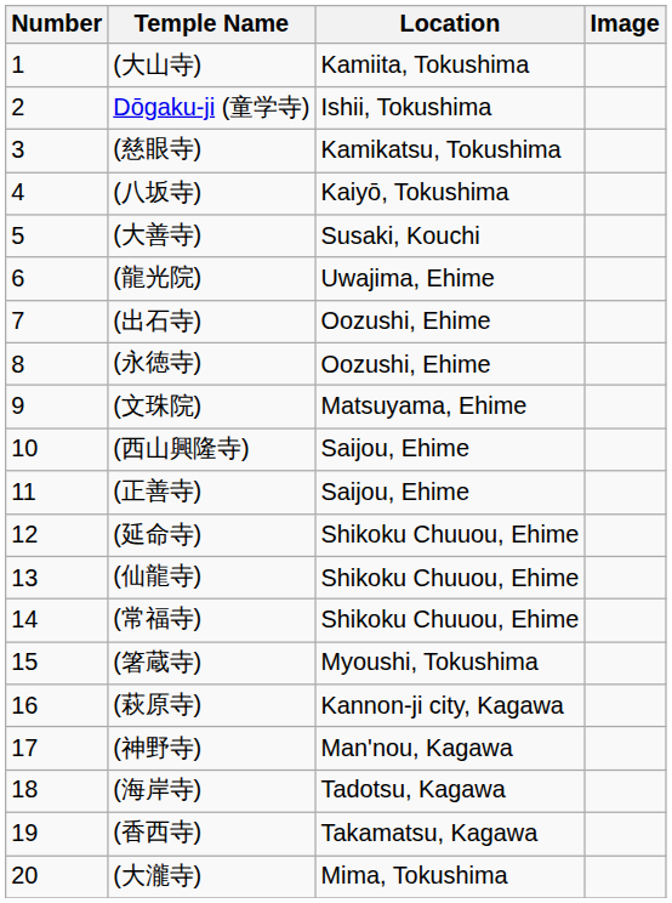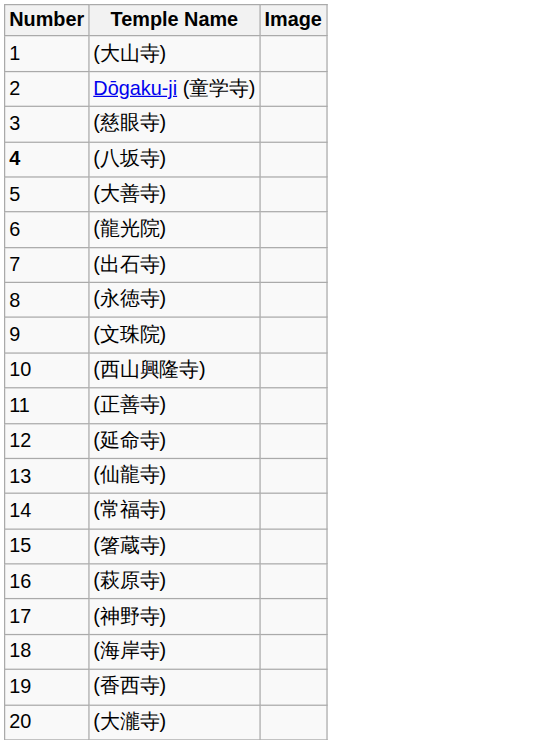 <table class="wikitable">
 <tr>
 <th>Number</th>
 <th>Temple Name</th>
-<th>Location</th>
 <th>Image</th>
 </tr>
 <tr>
 <td>1</td>
 <td> (大山寺)</td>
-<td>Kamiita, Tokushima</td>
 <td></td>
 </tr>
 <tr>
 <td>2</td>
 <td><a href='#'>Dōgaku-ji</a> (童学寺)</td>
-<td>Ishii, Tokushima</td>
 <td></td>
 </tr>
 <tr>
 <td>3</td>
 <td> (慈眼寺)</td>
-<td>Kamikatsu, Tokushima</td>
 <td></td>
 </tr>
 <tr>
-<td>4</td>
+<td><strong>4</strong></td>
 <td> (八坂寺)</td>
-<td>Kaiyō, Tokushima</td>
 <td></td>
 </tr>
 <tr>
 <td>5</td>
 <td> (大善寺)</td>
-<td>Susaki, Kouchi</td>
 <td></td>
 </tr>
 <tr>
 <td>6</td>
 <td>(龍光院)</td>
-<td>Uwajima, Ehime</td>
 <td></td>
 </tr>
 <tr>
 <td>7</td>
 <td>(出石寺)</td>
-<td>Oozushi, Ehime</td>
 <td></td>
 </tr>
 <tr>
 <td>8</td>
 <td> (永徳寺)</td>
-<td>Oozushi, Ehime</td>
 <td></td>
 </tr>
 <tr>
 <td>9</td>
 <td> (文珠院)</td>
-<td>Matsuyama, Ehime</td>
 <td></td>
 </tr>
 <tr>
 <td>10</td>
 <td> (西山興隆寺)</td>
-<td>Saijou, Ehime</td>
 <td></td>
 </tr>
 <tr>
 <td>11</td>
 <td> (正善寺)</td>
-<td>Saijou, Ehime</td>
 <td></td>
 </tr>
 <tr>
 <td>12</td>
 <td> (延命寺)</td>
-<td>Shikoku Chuuou, Ehime</td>
 <td></td>
 </tr>
 <tr>
 <td>13</td>
 <td> (仙龍寺)</td>
-<td>Shikoku Chuuou, Ehime</td>
 <td></td>
 </tr>
 <tr>
 <td>14</td>
 <td> (常福寺)</td>
-<td>Shikoku Chuuou, Ehime</td>
 <td></td>
 </tr>
 <tr>
 <td>15</td>
 <td> (箸蔵寺)</td>
-<td>Myoushi, Tokushima</td>
 <td></td>
 </tr>
 <tr>
 <td>16</td>
 <td> (萩原寺)</td>
-<td>Kannon-ji city, Kagawa</td>
 <td></td>
 </tr>
 <tr>
 <td>17</td>
 <td> (神野寺)</td>
-<td>Man'nou, Kagawa</td>
 <td></td>
 </tr>
 <tr>
 <td>18</td>
 <td> (海岸寺)</td>
-<td>Tadotsu, Kagawa</td>
 <td></td>
 </tr>
 <tr>
 <td>19</td>
 <td> (香西寺)</td>
-<td>Takamatsu, Kagawa</td>
 <td></td>
 </tr>
 <tr>
 <td>20</td>
 <td>(大瀧寺)</td>
-<td>Mima, Tokushima</td>
 <td></td>
 </tr>
 </table>
